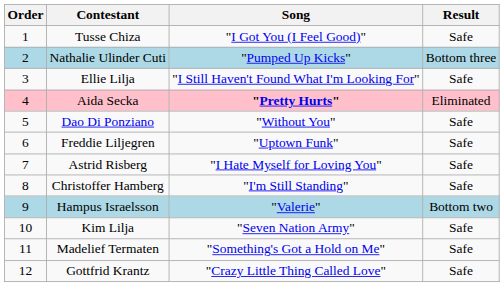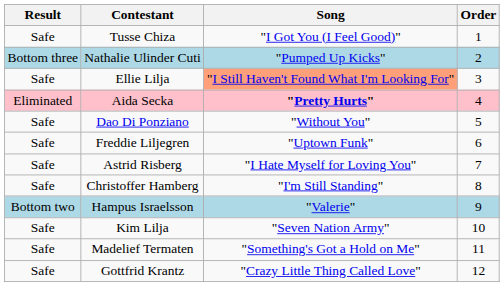 <table class="wikitable plainrowheaders" style="text-align:center;">
 <tr>
-<th scope="col">Order</th>
+<th scope="col">Result</th>
 <th scope="col">Contestant</th>
 <th scope="col">Song</th>
-<th scope="col">Result</th>
+<th scope="col">Order</th>
 </tr>
 <tr>
-<td>1</td>
+<td>Safe</td>
 <td scope="row">Tusse Chiza</td>
 <td>"<a href='#'>I Got You (I Feel Good)</a>"</td>
-<td>Safe</td>
+<td>1</td>
 </tr>
 <tr style="background:lightblue;">
-<td>2</td>
+<td>Bottom three</td>
 <td scope="row">Nathalie Ulinder Cuti</td>
 <td>"<a href='#'>Pumped Up Kicks</a>"</td>
-<td>Bottom three</td>
+<td>2</td>
 </tr>
 <tr>
+<td>Safe</td>
+<td scope="row">Ellie Lilja</td>
+<td style="background: lightsalmon;">"<a href='#'>I Still Haven't Found What I'm Looking For</a>"</td>
 <td>3</td>
-<td scope="row">Ellie Lilja</td>
-<td>"<a href='#'>I Still Haven't Found What I'm Looking For</a>"</td>
-<td>Safe</td>
 </tr>
 <tr style="background:pink;">
-<td>4</td>
+<td>Eliminated</td>
 <td scope="row">Aida Secka</td>
 <td><strong>"<a href='#'>Pretty Hurts</a>"</strong></td>
-<td>Eliminated</td>
+<td>4</td>
 </tr>
 <tr>
-<td>5</td>
+<td>Safe</td>
 <td scope="row"><a href='#'>Dao Di Ponziano</a></td>
 <td>"<a href='#'>Without You</a>"</td>
-<td>Safe</td>
+<td>5</td>
 </tr>
 <tr>
-<td>6</td>
+<td>Safe</td>
 <td scope="row">Freddie Liljegren</td>
 <td>"<a href='#'>Uptown Funk</a>"</td>
-<td>Safe</td>
+<td>6</td>
 </tr>
 <tr>
-<td>7</td>
+<td>Safe</td>
 <td scope="row">Astrid Risberg</td>
 <td>"<a href='#'>I Hate Myself for Loving You</a>"</td>
-<td>Safe</td>
+<td>7</td>
 </tr>
 <tr>
-<td>8</td>
+<td>Safe</td>
 <td scope="row">Christoffer Hamberg</td>
 <td>"<a href='#'>I'm Still Standing</a>"</td>
-<td>Safe</td>
+<td>8</td>
 </tr>
 <tr style="background:lightblue;">
-<td>9</td>
+<td>Bottom two</td>
 <td scope="row">Hampus Israelsson</td>
 <td>"<a href='#'>Valerie</a>"</td>
-<td>Bottom two</td>
+<td>9</td>
 </tr>
 <tr>
-<td>10</td>
+<td>Safe</td>
 <td scope="row">Kim Lilja</td>
 <td>"<a href='#'>Seven Nation Army</a>"</td>
-<td>Safe</td>
+<td>10</td>
 </tr>
 <tr>
-<td>11</td>
+<td>Safe</td>
 <td scope="row">Madelief Termaten</td>
 <td>"<a href='#'>Something's Got a Hold on Me</a>"</td>
-<td>Safe</td>
+<td>11</td>
 </tr>
 <tr>
-<td>12</td>
+<td>Safe</td>
 <td scope="row">Gottfrid Krantz</td>
 <td>"<a href='#'>Crazy Little Thing Called Love</a>"</td>
-<td>Safe</td>
+<td>12</td>
 </tr>
 </table>
